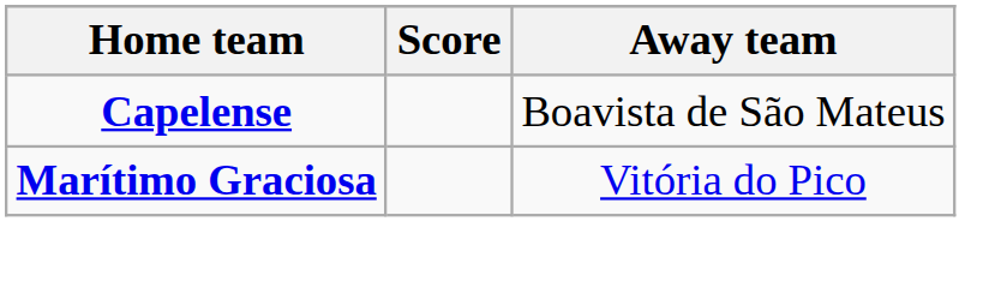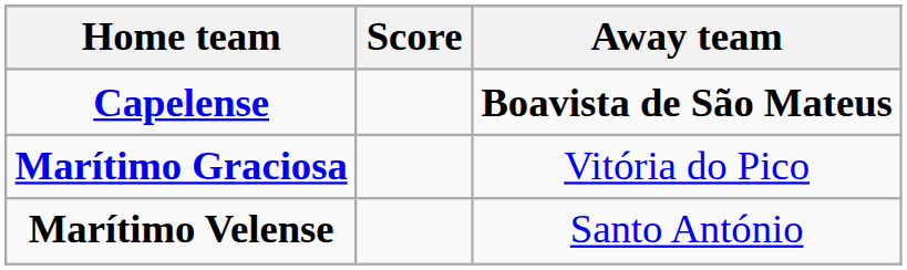 <table class="wikitable" style="text-align: center">
 <tr>
 </tr>
 <tr>
 <th>Home team</th>
 <th>Score</th>
 <th>Away team</th>
 </tr>
 <tr>
 <td><strong><a href='#'>Capelense</a></strong> </td>
 <td></td>
-<td>Boavista de São Mateus </td>
+<td><strong>Boavista de São Mateus </strong></td>
 </tr>
 <tr>
 <td><strong><a href='#'>Marítimo Graciosa</a></strong> </td>
 <td></td>
 <td><a href='#'>Vitória do Pico</a> </td>
 </tr>
+<tr>
+<td><strong>Marítimo Velense</strong> </td>
+<td></td>
+<td><a href='#'>Santo António</a> </td>
+</tr>
 </table>
